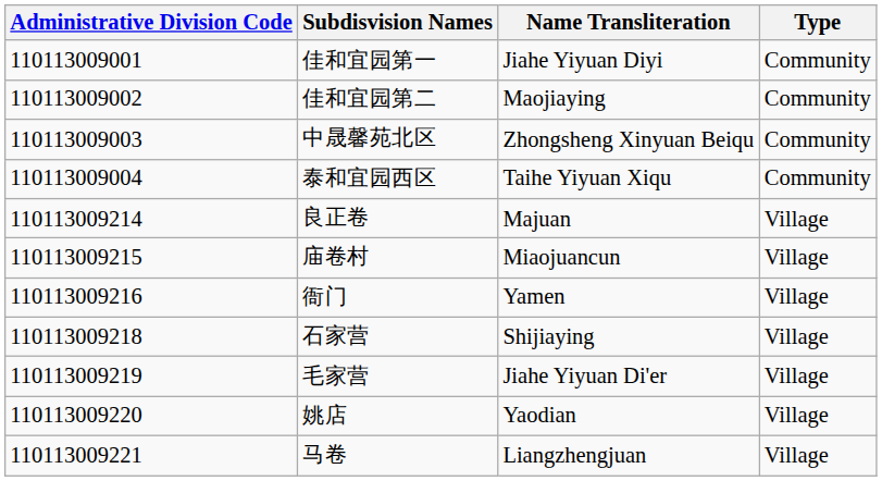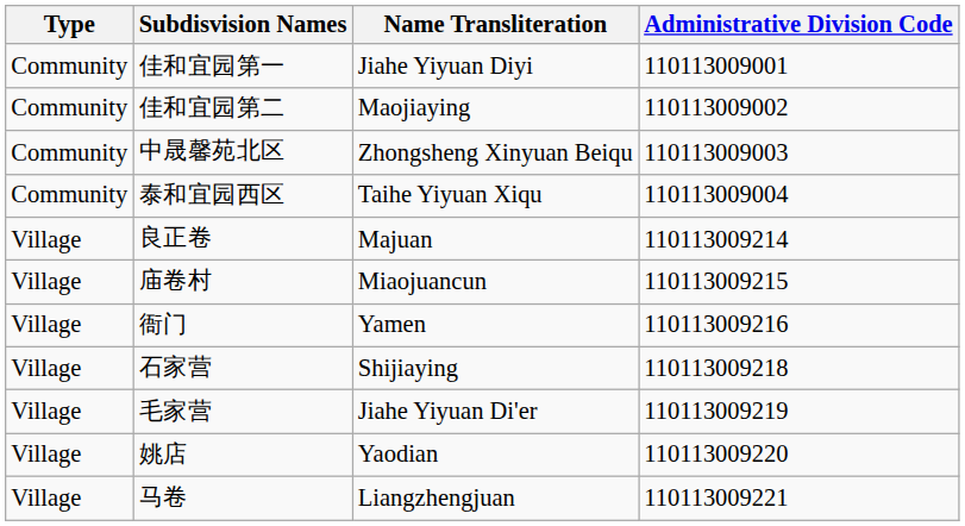 <table class="wikitable sortable">
 <tr>
-<th><a href='#'>Administrative Division Code</a></th>
+<th>Type</th>
 <th>Subdisvision Names</th>
 <th>Name Transliteration</th>
-<th>Type</th>
+<th><a href='#'>Administrative Division Code</a></th>
 </tr>
 <tr>
-<td>110113009001</td>
+<td>Community</td>
 <td>佳和宜园第一</td>
 <td>Jiahe Yiyuan Diyi</td>
-<td>Community</td>
+<td>110113009001</td>
 </tr>
 <tr>
-<td>110113009002</td>
+<td>Community</td>
 <td>佳和宜园第二</td>
 <td>Maojiaying</td>
-<td>Community</td>
+<td>110113009002</td>
 </tr>
 <tr>
-<td>110113009003</td>
+<td>Community</td>
 <td>中晟馨苑北区</td>
 <td>Zhongsheng Xinyuan Beiqu</td>
-<td>Community</td>
+<td>110113009003</td>
 </tr>
 <tr>
-<td>110113009004</td>
+<td>Community</td>
 <td>泰和宜园西区</td>
 <td>Taihe Yiyuan Xiqu</td>
-<td>Community</td>
+<td>110113009004</td>
 </tr>
 <tr>
-<td>110113009214</td>
+<td>Village</td>
 <td>良正卷</td>
 <td>Majuan</td>
-<td>Village</td>
+<td>110113009214</td>
 </tr>
 <tr>
-<td>110113009215</td>
+<td>Village</td>
 <td>庙卷村</td>
 <td>Miaojuancun</td>
-<td>Village</td>
+<td>110113009215</td>
 </tr>
 <tr>
-<td>110113009216</td>
+<td>Village</td>
 <td>衙门</td>
 <td>Yamen</td>
-<td>Village</td>
+<td>110113009216</td>
 </tr>
 <tr>
-<td>110113009218</td>
+<td>Village</td>
 <td>石家营</td>
 <td>Shijiaying</td>
-<td>Village</td>
+<td>110113009218</td>
 </tr>
 <tr>
-<td>110113009219</td>
+<td>Village</td>
 <td>毛家营</td>
 <td>Jiahe Yiyuan Di'er</td>
-<td>Village</td>
+<td>110113009219</td>
 </tr>
 <tr>
-<td>110113009220</td>
+<td>Village</td>
 <td>姚店</td>
 <td>Yaodian</td>
-<td>Village</td>
+<td>110113009220</td>
 </tr>
 <tr>
-<td>110113009221</td>
+<td>Village</td>
 <td>马卷</td>
 <td>Liangzhengjuan</td>
-<td>Village</td>
+<td>110113009221</td>
 </tr>
 </table>
